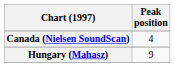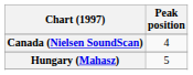 <table class="wikitable plainrowheaders sortable">
 <tr>
 <th>Chart (1997)</th>
 <th>Peak<br>position</th>
 </tr>
 <tr>
 </tr>
 <tr>
 <th scope="row">Canada (<a href='#'>Nielsen SoundScan</a>)</th>
 <td style="text-align:center;">4</td>
 </tr>
 <tr>
 </tr>
 <tr>
 </tr>
 <tr>
 </tr>
 <tr>
 <th scope="row">Hungary (<a href='#'>Mahasz</a>)</th>
-<td style="text-align:center;">9</td>
+<td style="text-align:center;">5</td>
 </tr>
 <tr>
 </tr>
 <tr>
 </tr>
 <tr>
 </tr>
 <tr>
 </tr>
 <tr>
 </tr>
 <tr>
 </tr>
 </table>
